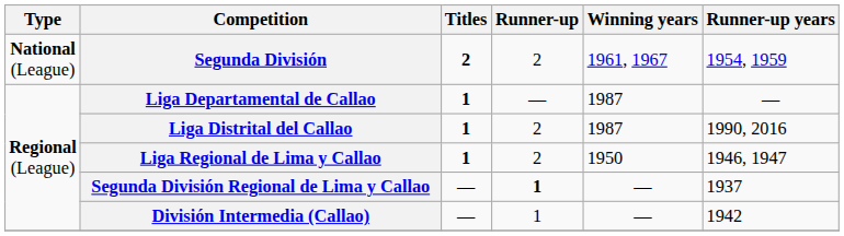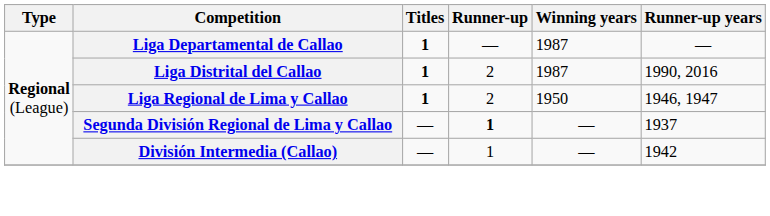 <table class="wikitable plainrowheaders" style="font-size:95%; text-align:center;">
 <tr>
 <th>Type</th>
 <th width=300px>Competition</th>
 <th>Titles</th>
 <th>Runner-up</th>
 <th>Winning years</th>
 <th>Runner-up years</th>
-</tr>
-<tr>
-<td rowspan=1><strong>National</strong><br>(League)</td>
-<th><strong><a href='#'>Segunda División</a></strong></th>
-<td><strong>2</strong></td>
-<td>2</td>
-<td align="left"><a href='#'>1961</a>, <a href='#'>1967</a></td>
-<td align="left"><a href='#'>1954</a>, <a href='#'>1959</a></td>
 </tr>
 <tr>
 <td rowspan=5><strong>Regional</strong><br>(League)</td>
 <th scope=col><a href='#'>Liga Departamental de Callao</a></th>
 <td><strong>1</strong></td>
 <td style="text-align:center;">—</td>
 <td align="left">1987</td>
 <td style="text-align:center;">—</td>
 </tr>
 <tr>
 <th scope=col><a href='#'>Liga Distrital del Callao</a></th>
 <td><strong>1</strong></td>
 <td>2</td>
 <td align="left">1987</td>
 <td align="left">1990, 2016</td>
 </tr>
 <tr>
 <th scope=col><a href='#'>Liga Regional de Lima y Callao</a></th>
 <td><strong>1</strong></td>
 <td>2</td>
 <td align="left">1950</td>
 <td align="left">1946, 1947</td>
 </tr>
 <tr>
 <th scope=col><a href='#'>Segunda División Regional de Lima y Callao</a></th>
 <td style="text-align:center;">—</td>
 <td><strong>1</strong></td>
 <td style="text-align:center;">—</td>
 <td align="left">1937</td>
 </tr>
 <tr>
 <th scope=col><a href='#'>División Intermedia (Callao)</a></th>
 <td style="text-align:center;">—</td>
 <td>1</td>
 <td style="text-align:center;">—</td>
 <td align="left">1942</td>
 </tr>
 <tr>
 </tr>
 </table>
